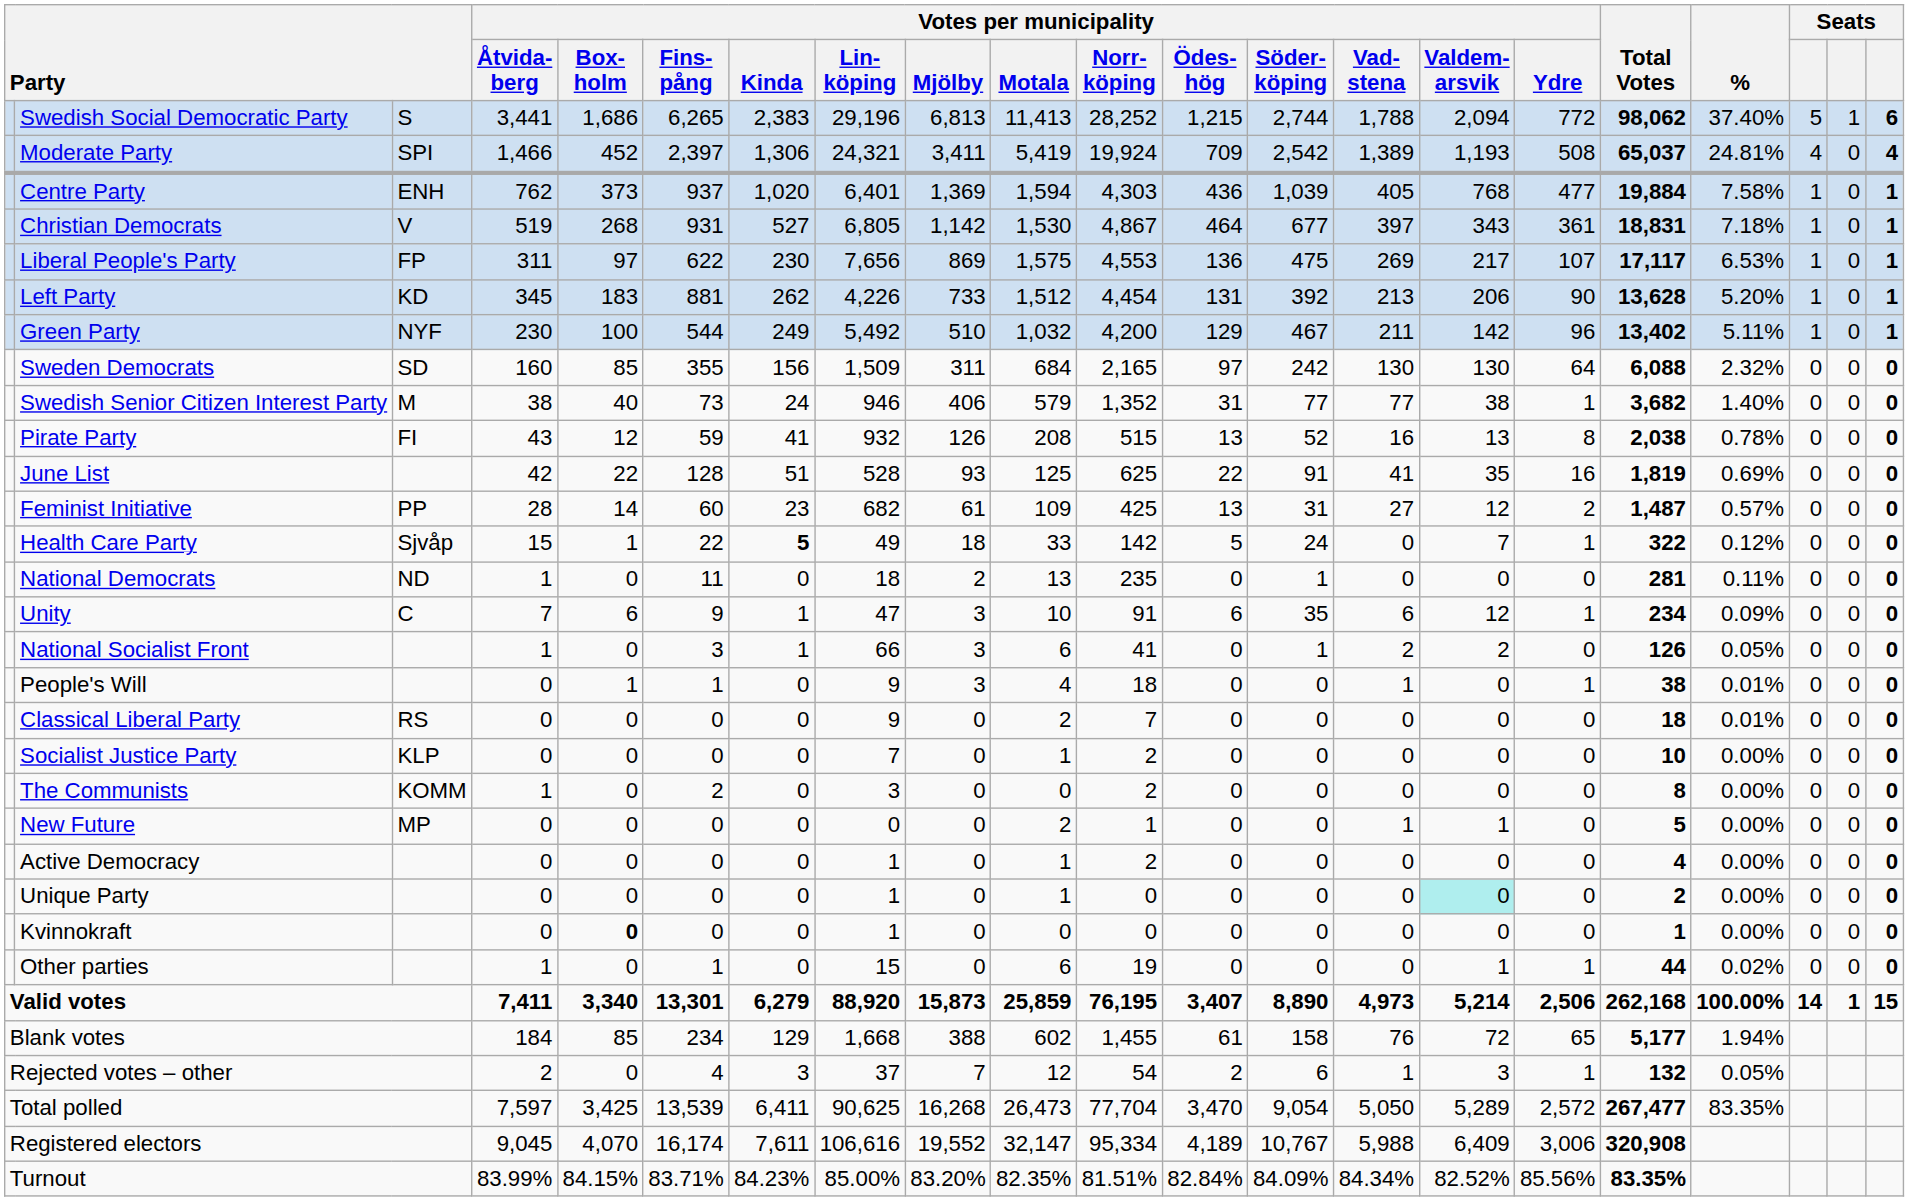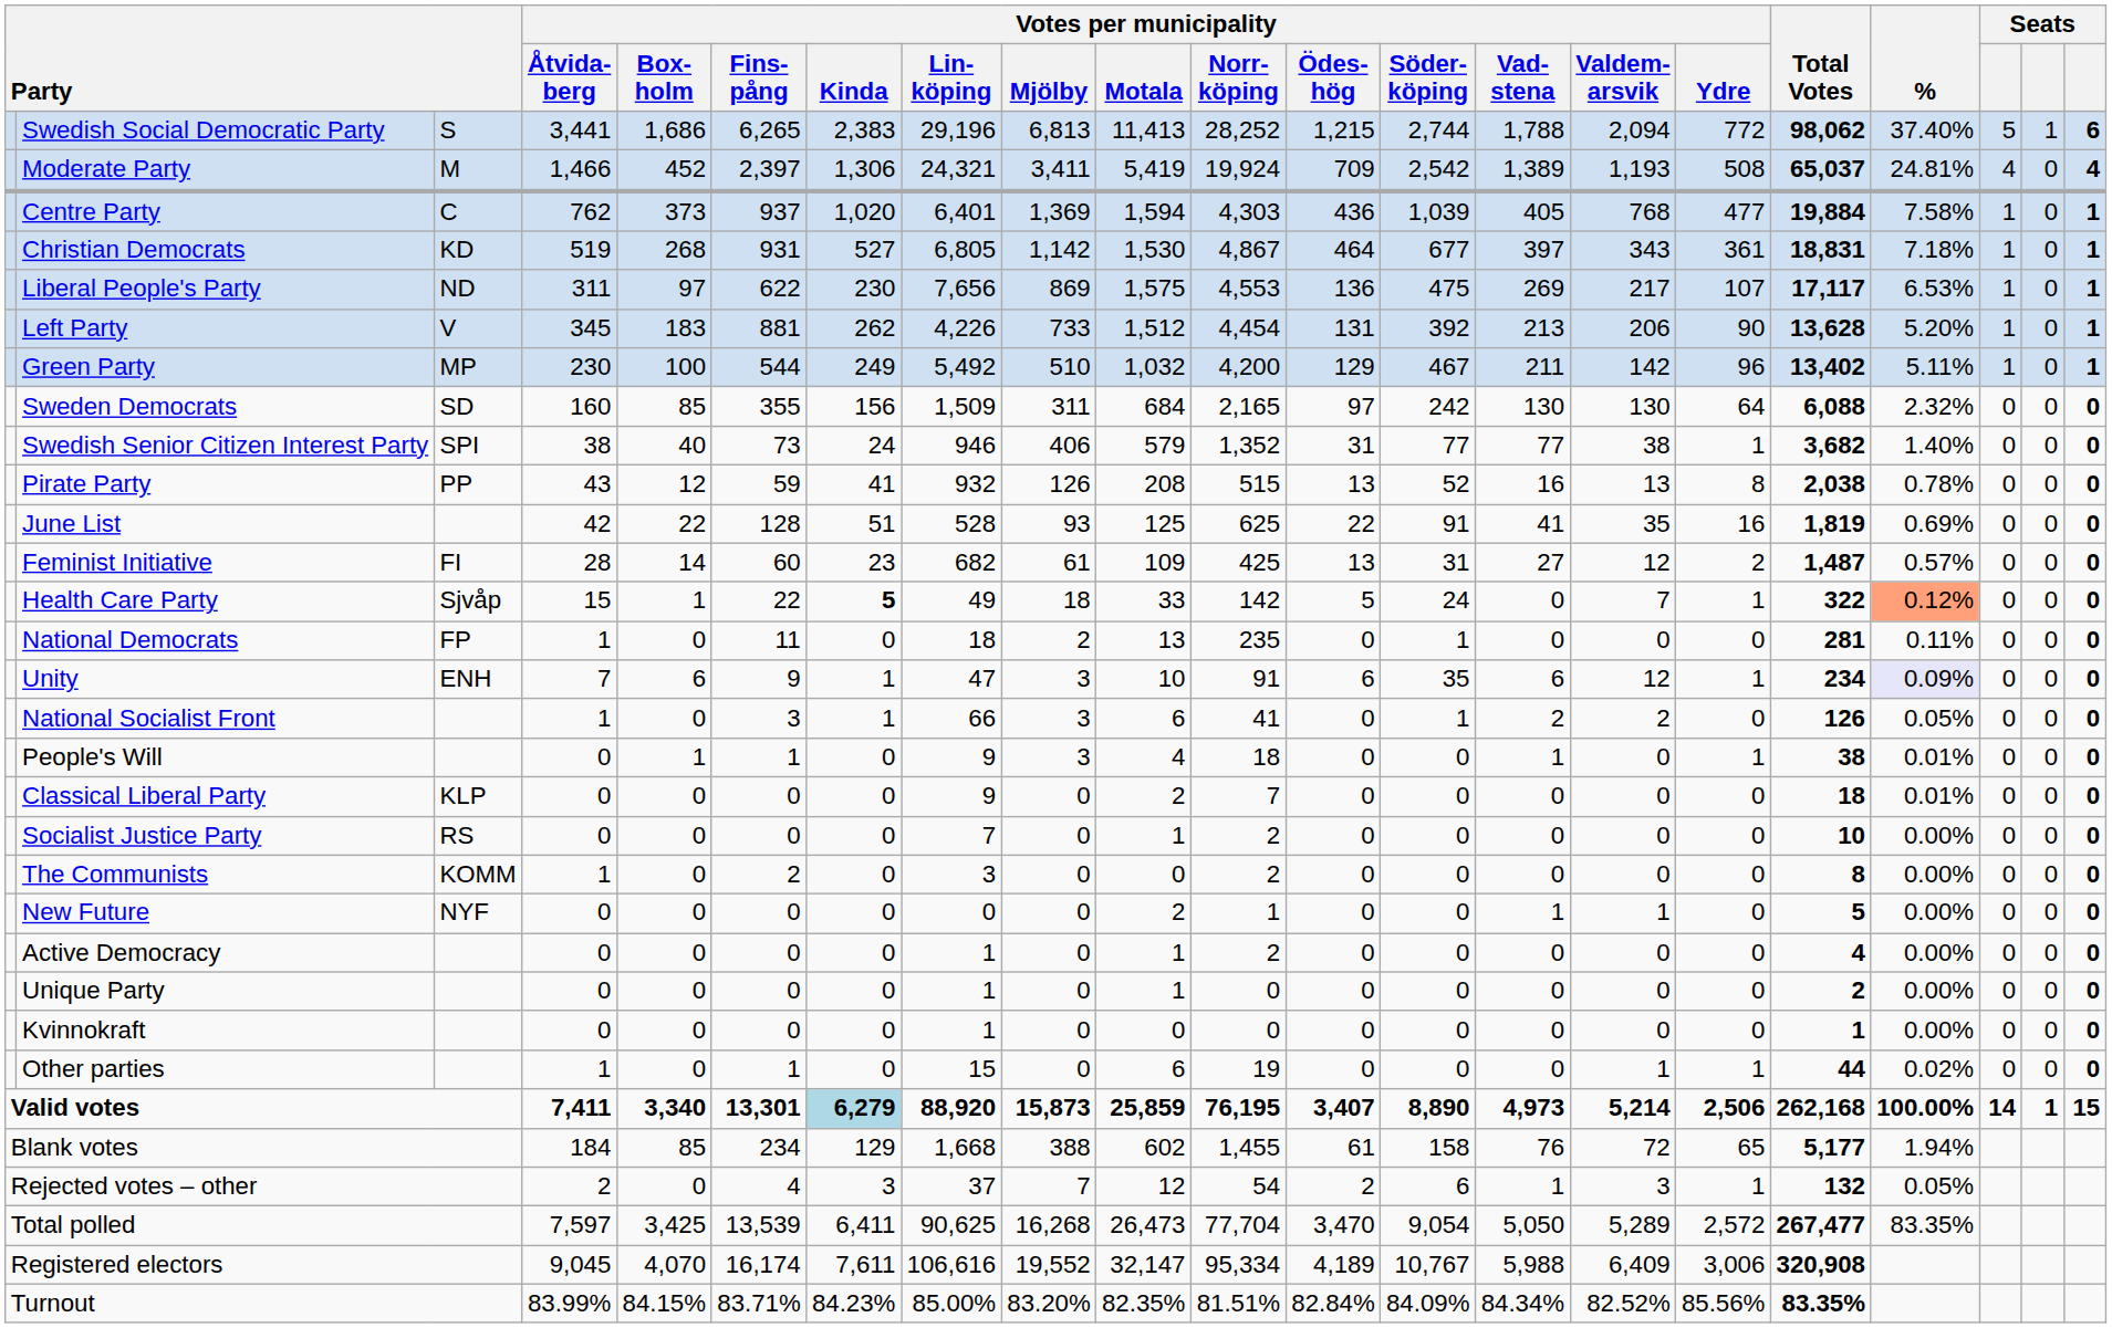 <table class="wikitable" border="1" style="text-align:right;">
 <tr>
 <th style="text-align:left;" valign=bottom rowspan=2 colspan=3>Party</th>
 <th colspan=13>Votes per municipality</th>
 <th align=center valign=bottom rowspan=2 width="50">Total Votes</th>
 <th align=center valign=bottom rowspan=2 width="50">%</th>
 <th colspan=3>Seats</th>
 </tr>
 <tr>
 <th align=center valign=bottom width="50"><a href='#'>Åtvida- berg</a></th>
 <th align=center valign=bottom width="50"><a href='#'>Box- holm</a></th>
 <th align=center valign=bottom width="50"><a href='#'>Fins- pång</a></th>
 <th align=center valign=bottom width="50"><a href='#'>Kinda</a></th>
 <th align=center valign=bottom width="50"><a href='#'>Lin- köping</a></th>
 <th align=center valign=bottom width="50"><a href='#'>Mjölby</a></th>
 <th align=center valign=bottom width="50"><a href='#'>Motala</a></th>
 <th align=center valign=bottom width="50"><a href='#'>Norr- köping</a></th>
 <th align=center valign=bottom width="50"><a href='#'>Ödes- hög</a></th>
 <th align=center valign=bottom width="50"><a href='#'>Söder- köping</a></th>
 <th align=center valign=bottom width="50"><a href='#'>Vad- stena</a></th>
 <th align=center valign=bottom width="50"><a href='#'>Valdem- arsvik</a></th>
 <th align=center valign=bottom width="50"><a href='#'>Ydre</a></th>
 <th align=center valign=bottom width="20"><small></small></th>
 <th align=center valign=bottom width="20"><small><a href='#'></a></small></th>
 <th align=center valign=bottom width="20"><small></small></th>
 </tr>
 <tr style="background:#CEE0F2;">
 <td></td>
 <td align=left style="white-space: nowrap;"><a href='#'>Swedish Social Democratic Party</a></td>
 <td align=left>S</td>
 <td>3,441</td>
 <td>1,686</td>
 <td>6,265</td>
 <td>2,383</td>
 <td>29,196</td>
 <td>6,813</td>
 <td>11,413</td>
 <td>28,252</td>
 <td>1,215</td>
 <td>2,744</td>
 <td>1,788</td>
 <td>2,094</td>
 <td>772</td>
 <td><strong>98,062</strong></td>
 <td>37.40%</td>
 <td>5</td>
 <td>1</td>
 <td><strong>6</strong></td>
 </tr>
 <tr style="background:#CEE0F2;">
 <td></td>
 <td align=left><a href='#'>Moderate Party</a></td>
-<td align=left>SPI</td>
+<td align=left>M</td>
 <td>1,466</td>
 <td>452</td>
 <td>2,397</td>
 <td>1,306</td>
 <td>24,321</td>
 <td>3,411</td>
 <td>5,419</td>
 <td>19,924</td>
 <td>709</td>
 <td>2,542</td>
 <td>1,389</td>
 <td>1,193</td>
 <td>508</td>
 <td><strong>65,037</strong></td>
 <td>24.81%</td>
 <td>4</td>
 <td>0</td>
 <td><strong>4</strong></td>
 </tr>
 <tr style="background:#CEE0F2; border-top:3px solid darkgray;">
 <td></td>
 <td align=left><a href='#'>Centre Party</a></td>
-<td align=left>ENH</td>
+<td align=left>C</td>
 <td>762</td>
 <td>373</td>
 <td>937</td>
 <td>1,020</td>
 <td>6,401</td>
 <td>1,369</td>
 <td>1,594</td>
 <td>4,303</td>
 <td>436</td>
 <td>1,039</td>
 <td>405</td>
 <td>768</td>
 <td>477</td>
 <td><strong>19,884</strong></td>
 <td>7.58%</td>
 <td>1</td>
 <td>0</td>
 <td><strong>1</strong></td>
 </tr>
 <tr style="background:#CEE0F2;">
 <td></td>
 <td align=left><a href='#'>Christian Democrats</a></td>
-<td align=left>V</td>
+<td align=left>KD</td>
 <td>519</td>
 <td>268</td>
 <td>931</td>
 <td>527</td>
 <td>6,805</td>
 <td>1,142</td>
 <td>1,530</td>
 <td>4,867</td>
 <td>464</td>
 <td>677</td>
 <td>397</td>
 <td>343</td>
 <td>361</td>
 <td><strong>18,831</strong></td>
 <td>7.18%</td>
 <td>1</td>
 <td>0</td>
 <td><strong>1</strong></td>
 </tr>
 <tr style="background:#CEE0F2;">
 <td></td>
 <td align=left><a href='#'>Liberal People's Party</a></td>
-<td align=left>FP</td>
+<td align=left>ND</td>
 <td>311</td>
 <td>97</td>
 <td>622</td>
 <td>230</td>
 <td>7,656</td>
 <td>869</td>
 <td>1,575</td>
 <td>4,553</td>
 <td>136</td>
 <td>475</td>
 <td>269</td>
 <td>217</td>
 <td>107</td>
 <td><strong>17,117</strong></td>
 <td>6.53%</td>
 <td>1</td>
 <td>0</td>
 <td><strong>1</strong></td>
 </tr>
 <tr style="background:#CEE0F2;">
 <td></td>
 <td align=left><a href='#'>Left Party</a></td>
-<td align=left>KD</td>
+<td align=left>V</td>
 <td>345</td>
 <td>183</td>
 <td>881</td>
 <td>262</td>
 <td>4,226</td>
 <td>733</td>
 <td>1,512</td>
 <td>4,454</td>
 <td>131</td>
 <td>392</td>
 <td>213</td>
 <td>206</td>
 <td>90</td>
 <td><strong>13,628</strong></td>
 <td>5.20%</td>
 <td>1</td>
 <td>0</td>
 <td><strong>1</strong></td>
 </tr>
 <tr style="background:#CEE0F2;">
 <td></td>
 <td align=left><a href='#'>Green Party</a></td>
-<td align=left>NYF</td>
+<td align=left>MP</td>
 <td>230</td>
 <td>100</td>
 <td>544</td>
 <td>249</td>
 <td>5,492</td>
 <td>510</td>
 <td>1,032</td>
 <td>4,200</td>
 <td>129</td>
 <td>467</td>
 <td>211</td>
 <td>142</td>
 <td>96</td>
 <td><strong>13,402</strong></td>
 <td>5.11%</td>
 <td>1</td>
 <td>0</td>
 <td><strong>1</strong></td>
 </tr>
 <tr>
 <td></td>
 <td align=left><a href='#'>Sweden Democrats</a></td>
 <td align=left>SD</td>
 <td>160</td>
 <td>85</td>
 <td>355</td>
 <td>156</td>
 <td>1,509</td>
 <td>311</td>
 <td>684</td>
 <td>2,165</td>
 <td>97</td>
 <td>242</td>
 <td>130</td>
 <td>130</td>
 <td>64</td>
 <td><strong>6,088</strong></td>
 <td>2.32%</td>
 <td>0</td>
 <td>0</td>
 <td><strong>0</strong></td>
 </tr>
 <tr>
 <td></td>
 <td align=left><a href='#'>Swedish Senior Citizen Interest Party</a></td>
-<td align=left>M</td>
+<td align=left>SPI</td>
 <td>38</td>
 <td>40</td>
 <td>73</td>
 <td>24</td>
 <td>946</td>
 <td>406</td>
 <td>579</td>
 <td>1,352</td>
 <td>31</td>
 <td>77</td>
 <td>77</td>
 <td>38</td>
 <td>1</td>
 <td><strong>3,682</strong></td>
 <td>1.40%</td>
 <td>0</td>
 <td>0</td>
 <td><strong>0</strong></td>
 </tr>
 <tr>
 <td></td>
 <td align=left><a href='#'>Pirate Party</a></td>
-<td align=left>FI</td>
+<td align=left>PP</td>
 <td>43</td>
 <td>12</td>
 <td>59</td>
 <td>41</td>
 <td>932</td>
 <td>126</td>
 <td>208</td>
 <td>515</td>
 <td>13</td>
 <td>52</td>
 <td>16</td>
 <td>13</td>
 <td>8</td>
 <td><strong>2,038</strong></td>
 <td>0.78%</td>
 <td>0</td>
 <td>0</td>
 <td><strong>0</strong></td>
 </tr>
 <tr>
 <td></td>
 <td align=left><a href='#'>June List</a></td>
 <td></td>
 <td>42</td>
 <td>22</td>
 <td>128</td>
 <td>51</td>
 <td>528</td>
 <td>93</td>
 <td>125</td>
 <td>625</td>
 <td>22</td>
 <td>91</td>
 <td>41</td>
 <td>35</td>
 <td>16</td>
 <td><strong>1,819</strong></td>
 <td>0.69%</td>
 <td>0</td>
 <td>0</td>
 <td><strong>0</strong></td>
 </tr>
 <tr>
 <td></td>
 <td align=left><a href='#'>Feminist Initiative</a></td>
-<td align=left>PP</td>
+<td align=left>FI</td>
 <td>28</td>
 <td>14</td>
 <td>60</td>
 <td>23</td>
 <td>682</td>
 <td>61</td>
 <td>109</td>
 <td>425</td>
 <td>13</td>
 <td>31</td>
 <td>27</td>
 <td>12</td>
 <td>2</td>
 <td><strong>1,487</strong></td>
 <td>0.57%</td>
 <td>0</td>
 <td>0</td>
 <td><strong>0</strong></td>
 </tr>
 <tr>
 <td></td>
 <td align=left><a href='#'>Health Care Party</a></td>
 <td align=left>Sjvåp</td>
 <td>15</td>
 <td>1</td>
 <td>22</td>
 <td><strong>5</strong></td>
 <td>49</td>
 <td>18</td>
 <td>33</td>
 <td>142</td>
 <td>5</td>
 <td>24</td>
 <td>0</td>
 <td>7</td>
 <td>1</td>
 <td><strong>322</strong></td>
-<td>0.12%</td>
+<td style="background: lightsalmon;">0.12%</td>
 <td>0</td>
 <td>0</td>
 <td><strong>0</strong></td>
 </tr>
 <tr>
 <td></td>
 <td align=left><a href='#'>National Democrats</a></td>
-<td align=left>ND</td>
+<td align=left>FP</td>
 <td>1</td>
 <td>0</td>
 <td>11</td>
 <td>0</td>
 <td>18</td>
 <td>2</td>
 <td>13</td>
 <td>235</td>
 <td>0</td>
 <td>1</td>
 <td>0</td>
 <td>0</td>
 <td>0</td>
 <td><strong>281</strong></td>
 <td>0.11%</td>
 <td>0</td>
 <td>0</td>
 <td><strong>0</strong></td>
 </tr>
 <tr>
 <td></td>
 <td align=left><a href='#'>Unity</a></td>
-<td align=left>C</td>
+<td align=left>ENH</td>
 <td>7</td>
 <td>6</td>
 <td>9</td>
 <td>1</td>
 <td>47</td>
 <td>3</td>
 <td>10</td>
 <td>91</td>
 <td>6</td>
 <td>35</td>
 <td>6</td>
 <td>12</td>
 <td>1</td>
 <td><strong>234</strong></td>
-<td>0.09%</td>
+<td style="background: lavender;">0.09%</td>
 <td>0</td>
 <td>0</td>
 <td><strong>0</strong></td>
 </tr>
 <tr>
 <td></td>
 <td align=left><a href='#'>National Socialist Front</a></td>
 <td></td>
 <td>1</td>
 <td>0</td>
 <td>3</td>
 <td>1</td>
 <td>66</td>
 <td>3</td>
 <td>6</td>
 <td>41</td>
 <td>0</td>
 <td>1</td>
 <td>2</td>
 <td>2</td>
 <td>0</td>
 <td><strong>126</strong></td>
 <td>0.05%</td>
 <td>0</td>
 <td>0</td>
 <td><strong>0</strong></td>
 </tr>
 <tr>
 <td></td>
 <td align=left>People's Will</td>
 <td></td>
 <td>0</td>
 <td>1</td>
 <td>1</td>
 <td>0</td>
 <td>9</td>
 <td>3</td>
 <td>4</td>
 <td>18</td>
 <td>0</td>
 <td>0</td>
 <td>1</td>
 <td>0</td>
 <td>1</td>
 <td><strong>38</strong></td>
 <td>0.01%</td>
 <td>0</td>
 <td>0</td>
 <td><strong>0</strong></td>
 </tr>
 <tr>
 <td></td>
 <td align=left><a href='#'>Classical Liberal Party</a></td>
-<td align=left>RS</td>
+<td align=left>KLP</td>
 <td>0</td>
 <td>0</td>
 <td>0</td>
 <td>0</td>
 <td>9</td>
 <td>0</td>
 <td>2</td>
 <td>7</td>
 <td>0</td>
 <td>0</td>
 <td>0</td>
 <td>0</td>
 <td>0</td>
 <td><strong>18</strong></td>
 <td>0.01%</td>
 <td>0</td>
 <td>0</td>
 <td><strong>0</strong></td>
 </tr>
 <tr>
 <td></td>
 <td align=left><a href='#'>Socialist Justice Party</a></td>
-<td align=left>KLP</td>
+<td align=left>RS</td>
 <td>0</td>
 <td>0</td>
 <td>0</td>
 <td>0</td>
 <td>7</td>
 <td>0</td>
 <td>1</td>
 <td>2</td>
 <td>0</td>
 <td>0</td>
 <td>0</td>
 <td>0</td>
 <td>0</td>
 <td><strong>10</strong></td>
 <td>0.00%</td>
 <td>0</td>
 <td>0</td>
 <td><strong>0</strong></td>
 </tr>
 <tr>
 <td></td>
 <td align=left><a href='#'>The Communists</a></td>
 <td align=left>KOMM</td>
 <td>1</td>
 <td>0</td>
 <td>2</td>
 <td>0</td>
 <td>3</td>
 <td>0</td>
 <td>0</td>
 <td>2</td>
 <td>0</td>
 <td>0</td>
 <td>0</td>
 <td>0</td>
 <td>0</td>
 <td><strong>8</strong></td>
 <td>0.00%</td>
 <td>0</td>
 <td>0</td>
 <td><strong>0</strong></td>
 </tr>
 <tr>
 <td></td>
 <td align=left><a href='#'>New Future</a></td>
-<td align=left>MP</td>
+<td align=left>NYF</td>
 <td>0</td>
 <td>0</td>
 <td>0</td>
 <td>0</td>
 <td>0</td>
 <td>0</td>
 <td>2</td>
 <td>1</td>
 <td>0</td>
 <td>0</td>
 <td>1</td>
 <td>1</td>
 <td>0</td>
 <td><strong>5</strong></td>
 <td>0.00%</td>
 <td>0</td>
 <td>0</td>
 <td><strong>0</strong></td>
 </tr>
 <tr>
 <td></td>
 <td align=left>Active Democracy</td>
 <td></td>
 <td>0</td>
 <td>0</td>
 <td>0</td>
 <td>0</td>
 <td>1</td>
 <td>0</td>
 <td>1</td>
 <td>2</td>
 <td>0</td>
 <td>0</td>
 <td>0</td>
 <td>0</td>
 <td>0</td>
 <td><strong>4</strong></td>
 <td>0.00%</td>
 <td>0</td>
 <td>0</td>
 <td><strong>0</strong></td>
 </tr>
 <tr>
 <td></td>
 <td align=left>Unique Party</td>
 <td></td>
 <td>0</td>
 <td>0</td>
 <td>0</td>
 <td>0</td>
 <td>1</td>
 <td>0</td>
 <td>1</td>
 <td>0</td>
 <td>0</td>
 <td>0</td>
 <td>0</td>
-<td style="background: paleturquoise;">0</td>
+<td>0</td>
 <td>0</td>
 <td><strong>2</strong></td>
 <td>0.00%</td>
 <td>0</td>
 <td>0</td>
 <td><strong>0</strong></td>
 </tr>
 <tr>
 <td></td>
 <td align=left>Kvinnokraft</td>
 <td></td>
 <td>0</td>
-<td><strong>0</strong></td>
+<td>0</td>
 <td>0</td>
 <td>0</td>
 <td>1</td>
 <td>0</td>
 <td>0</td>
 <td>0</td>
 <td>0</td>
 <td>0</td>
 <td>0</td>
 <td>0</td>
 <td>0</td>
 <td><strong>1</strong></td>
 <td>0.00%</td>
 <td>0</td>
 <td>0</td>
 <td><strong>0</strong></td>
 </tr>
 <tr>
 <td></td>
 <td align=left>Other parties</td>
 <td></td>
 <td>1</td>
 <td>0</td>
 <td>1</td>
 <td>0</td>
 <td>15</td>
 <td>0</td>
 <td>6</td>
 <td>19</td>
 <td>0</td>
 <td>0</td>
 <td>0</td>
 <td>1</td>
 <td>1</td>
 <td><strong>44</strong></td>
 <td>0.02%</td>
 <td>0</td>
 <td>0</td>
 <td><strong>0</strong></td>
 </tr>
 <tr style="font-weight:bold">
 <td align=left colspan=3>Valid votes</td>
 <td>7,411</td>
 <td>3,340</td>
 <td>13,301</td>
-<td>6,279</td>
+<td style="background: lightblue;">6,279</td>
 <td>88,920</td>
 <td>15,873</td>
 <td>25,859</td>
 <td>76,195</td>
 <td>3,407</td>
 <td>8,890</td>
 <td>4,973</td>
 <td>5,214</td>
 <td>2,506</td>
 <td>262,168</td>
 <td>100.00%</td>
 <td>14</td>
 <td>1</td>
 <td>15</td>
 </tr>
 <tr>
 <td align=left colspan=3>Blank votes</td>
 <td>184</td>
 <td>85</td>
 <td>234</td>
 <td>129</td>
 <td>1,668</td>
 <td>388</td>
 <td>602</td>
 <td>1,455</td>
 <td>61</td>
 <td>158</td>
 <td>76</td>
 <td>72</td>
 <td>65</td>
 <td><strong>5,177</strong></td>
 <td>1.94%</td>
 <td></td>
 <td></td>
 <td></td>
 </tr>
 <tr>
 <td align=left colspan=3>Rejected votes – other</td>
 <td>2</td>
 <td>0</td>
 <td>4</td>
 <td>3</td>
 <td>37</td>
 <td>7</td>
 <td>12</td>
 <td>54</td>
 <td>2</td>
 <td>6</td>
 <td>1</td>
 <td>3</td>
 <td>1</td>
 <td><strong>132</strong></td>
 <td>0.05%</td>
 <td></td>
 <td></td>
 <td></td>
 </tr>
 <tr>
 <td align=left colspan=3>Total polled</td>
 <td>7,597</td>
 <td>3,425</td>
 <td>13,539</td>
 <td>6,411</td>
 <td>90,625</td>
 <td>16,268</td>
 <td>26,473</td>
 <td>77,704</td>
 <td>3,470</td>
 <td>9,054</td>
 <td>5,050</td>
 <td>5,289</td>
 <td>2,572</td>
 <td><strong>267,477</strong></td>
 <td>83.35%</td>
 <td></td>
 <td></td>
 <td></td>
 </tr>
 <tr>
 <td align=left colspan=3>Registered electors</td>
 <td>9,045</td>
 <td>4,070</td>
 <td>16,174</td>
 <td>7,611</td>
 <td>106,616</td>
 <td>19,552</td>
 <td>32,147</td>
 <td>95,334</td>
 <td>4,189</td>
 <td>10,767</td>
 <td>5,988</td>
 <td>6,409</td>
 <td>3,006</td>
 <td><strong>320,908</strong></td>
 <td></td>
 <td></td>
 <td></td>
 <td></td>
 </tr>
 <tr>
 <td align=left colspan=3>Turnout</td>
 <td>83.99%</td>
 <td>84.15%</td>
 <td>83.71%</td>
 <td>84.23%</td>
 <td>85.00%</td>
 <td>83.20%</td>
 <td>82.35%</td>
 <td>81.51%</td>
 <td>82.84%</td>
 <td>84.09%</td>
 <td>84.34%</td>
 <td>82.52%</td>
 <td>85.56%</td>
 <td><strong>83.35%</strong></td>
 <td></td>
 <td></td>
 <td></td>
 <td></td>
 </tr>
 </table>
